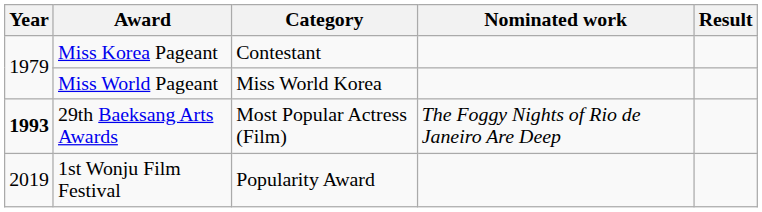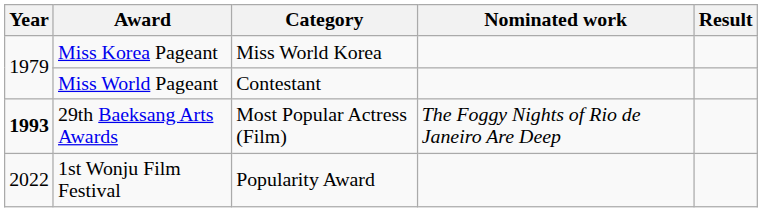 <table class="wikitable">
 <tr>
 <th>Year</th>
 <th>Award</th>
 <th>Category</th>
 <th>Nominated work</th>
 <th>Result</th>
 </tr>
 <tr>
 <td rowspan=2>1979</td>
 <td><a href='#'>Miss Korea</a> Pageant</td>
-<td>Contestant</td>
+<td>Miss World Korea</td>
 <td></td>
 <td></td>
 </tr>
 <tr>
 <td><a href='#'>Miss World</a> Pageant</td>
-<td>Miss World Korea</td>
+<td>Contestant</td>
 <td></td>
 <td></td>
 </tr>
 <tr>
 <td><strong>1993</strong></td>
 <td>29th <a href='#'>Baeksang Arts Awards</a></td>
 <td>Most Popular Actress (Film)</td>
 <td><em>The Foggy Nights of Rio de Janeiro Are Deep</em></td>
 <td></td>
 </tr>
 <tr>
-<td>2019</td>
+<td>2022</td>
 <td>1st Wonju Film Festival</td>
 <td>Popularity Award</td>
 <td></td>
 <td></td>
 </tr>
 </table>
